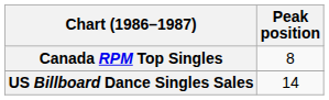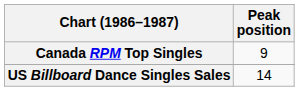 <table class="wikitable sortable plainrowheaders">
 <tr>
 <th scope="col">Chart (1986–1987)</th>
 <th scope="col">Peak<br>position</th>
 </tr>
 <tr>
 <th scope="row">Canada <em><a href='#'>RPM</a></em> Top Singles</th>
-<td style="text-align:center;">8</td>
+<td style="text-align:center;">9</td>
 </tr>
 <tr>
 </tr>
 <tr>
 </tr>
 <tr>
 </tr>
 <tr>
 </tr>
 <tr>
 </tr>
 <tr>
 </tr>
 <tr>
 <th scope="row">US <em>Billboard</em> Dance Singles Sales</th>
 <td align="center">14</td>
 </tr>
 </table>
